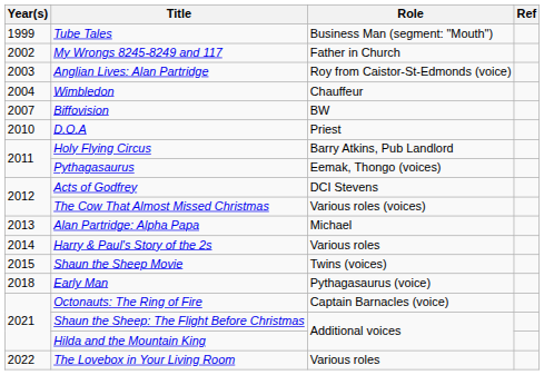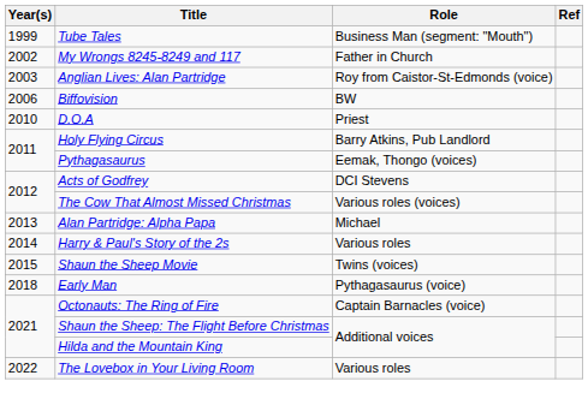 <table class="wikitable sortable">
 <tr>
 <th>Year(s)</th>
 <th>Title</th>
 <th>Role</th>
 <th>Ref</th>
 </tr>
 <tr>
 <td>1999</td>
 <td><em><a href='#'>Tube Tales</a></em></td>
 <td>Business Man (segment: "Mouth")</td>
 <td></td>
 </tr>
 <tr>
 <td>2002</td>
 <td><em><a href='#'>My Wrongs 8245-8249 and 117</a></em></td>
 <td>Father in Church</td>
 <td></td>
 </tr>
 <tr>
 <td>2003</td>
 <td><em><a href='#'>Anglian Lives: Alan Partridge</a></em></td>
 <td>Roy from Caistor-St-Edmonds (voice)</td>
 <td></td>
 </tr>
 <tr>
-<td>2004</td>
-<td><em><a href='#'>Wimbledon</a></em></td>
-<td>Chauffeur</td>
-<td></td>
-</tr>
-<tr>
-<td>2007</td>
+<td>2006</td>
 <td><em><a href='#'>Biffovision</a></em></td>
 <td>BW</td>
 <td></td>
 </tr>
 <tr>
 <td>2010</td>
 <td><em><a href='#'>D.O.A</a></em></td>
 <td>Priest</td>
 <td></td>
 </tr>
 <tr>
 <td rowspan="2">2011</td>
 <td><em><a href='#'>Holy Flying Circus</a></em></td>
 <td>Barry Atkins, Pub Landlord</td>
 <td></td>
 </tr>
 <tr>
 <td><em><a href='#'>Pythagasaurus</a></em></td>
 <td>Eemak, Thongo (voices)</td>
 <td></td>
 </tr>
 <tr>
 <td rowspan="2">2012</td>
 <td><em><a href='#'>Acts of Godfrey</a></em></td>
 <td>DCI Stevens</td>
 <td></td>
 </tr>
 <tr>
 <td><em><a href='#'>The Cow That Almost Missed Christmas</a></em></td>
 <td>Various roles (voices)</td>
 <td></td>
 </tr>
 <tr>
 <td>2013</td>
 <td><em><a href='#'>Alan Partridge: Alpha Papa</a></em></td>
 <td>Michael</td>
 <td></td>
 </tr>
 <tr>
 <td>2014</td>
 <td><em><a href='#'>Harry & Paul's Story of the 2s</a></em></td>
 <td>Various roles</td>
 <td></td>
 </tr>
 <tr>
 <td>2015</td>
 <td><em><a href='#'>Shaun the Sheep Movie</a></em></td>
 <td>Twins (voices)</td>
 <td></td>
 </tr>
 <tr>
 <td>2018</td>
 <td><em><a href='#'>Early Man</a></em></td>
 <td>Pythagasaurus (voice)</td>
 <td></td>
 </tr>
 <tr>
 <td rowspan="3">2021</td>
 <td><em><a href='#'>Octonauts: The Ring of Fire</a></em></td>
 <td>Captain Barnacles (voice)</td>
 <td></td>
 </tr>
 <tr>
 <td><em><a href='#'>Shaun the Sheep: The Flight Before Christmas</a></em></td>
 <td rowspan="2">Additional voices</td>
 <td></td>
 </tr>
 <tr>
 <td><em><a href='#'>Hilda and the Mountain King</a></em></td>
 <td></td>
 </tr>
 <tr>
 <td>2022</td>
 <td><em><a href='#'>The Lovebox in Your Living Room</a></em></td>
 <td>Various roles</td>
 <td></td>
 </tr>
 </table>
